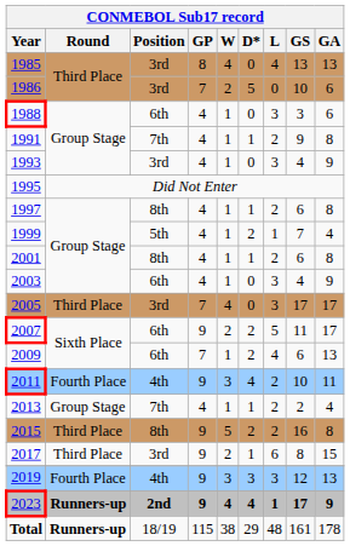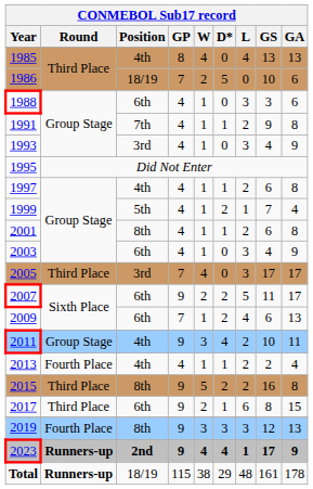 <table class="wikitable" style="text-align: center;">
 <tr>
 <th colspan=9><a href='#'>CONMEBOL Sub17 record</a></th>
 </tr>
 <tr>
 <th>Year</th>
 <th>Round</th>
 <th>Position</th>
 <th>GP</th>
 <th>W</th>
 <th>D*</th>
 <th>L</th>
 <th>GS</th>
 <th>GA</th>
 </tr>
 <tr bgcolor=cc9966>
 <td> <a href='#'>1985</a></td>
 <td rowspan=2>Third Place</td>
-<td>3rd</td>
+<td>4th</td>
 <td>8</td>
 <td>4</td>
 <td>0</td>
 <td>4</td>
 <td>13</td>
 <td>13</td>
 </tr>
 <tr bgcolor=cc9966>
 <td> <a href='#'>1986</a></td>
-<td>3rd</td>
+<td>18/19</td>
 <td>7</td>
 <td>2</td>
 <td>5</td>
 <td>0</td>
 <td>10</td>
 <td>6</td>
 </tr>
 <tr>
 <td style="border: 3px solid red"> <a href='#'>1988</a></td>
 <td rowspan=3>Group Stage</td>
 <td>6th</td>
 <td>4</td>
 <td>1</td>
 <td>0</td>
 <td>3</td>
 <td>3</td>
 <td>6</td>
 </tr>
 <tr>
 <td> <a href='#'>1991</a></td>
 <td>7th</td>
 <td>4</td>
 <td>1</td>
 <td>1</td>
 <td>2</td>
 <td>9</td>
 <td>8</td>
 </tr>
 <tr>
 <td> <a href='#'>1993</a></td>
 <td>3rd</td>
 <td>4</td>
 <td>1</td>
 <td>0</td>
 <td>3</td>
 <td>4</td>
 <td>9</td>
 </tr>
 <tr>
 <td> <a href='#'>1995</a></td>
 <td rowspan=1 colspan=8><em>Did Not Enter</em></td>
 </tr>
 <tr>
 <td> <a href='#'>1997</a></td>
 <td rowspan=4>Group Stage</td>
-<td>8th</td>
+<td>4th</td>
 <td>4</td>
 <td>1</td>
 <td>1</td>
 <td>2</td>
 <td>6</td>
 <td>8</td>
 </tr>
 <tr>
 <td> <a href='#'>1999</a></td>
 <td>5th</td>
 <td>4</td>
 <td>1</td>
 <td>2</td>
 <td>1</td>
 <td>7</td>
 <td>4</td>
 </tr>
 <tr>
 <td> <a href='#'>2001</a></td>
 <td>8th</td>
 <td>4</td>
 <td>1</td>
 <td>1</td>
 <td>2</td>
 <td>6</td>
 <td>8</td>
 </tr>
 <tr>
 <td> <a href='#'>2003</a></td>
 <td>6th</td>
 <td>4</td>
 <td>1</td>
 <td>0</td>
 <td>3</td>
 <td>4</td>
 <td>9</td>
 </tr>
 <tr bgcolor=cc9966>
 <td> <a href='#'>2005</a></td>
 <td>Third Place</td>
 <td>3rd</td>
 <td>7</td>
 <td>4</td>
 <td>0</td>
 <td>3</td>
 <td>17</td>
 <td>17</td>
 </tr>
 <tr>
 <td style="border: 3px solid red"> <a href='#'>2007</a></td>
 <td rowspan=2>Sixth Place</td>
 <td>6th</td>
 <td>9</td>
 <td>2</td>
 <td>2</td>
 <td>5</td>
 <td>11</td>
 <td>17</td>
 </tr>
 <tr>
 <td> <a href='#'>2009</a></td>
 <td>6th</td>
 <td>7</td>
 <td>1</td>
 <td>2</td>
 <td>4</td>
 <td>6</td>
 <td>13</td>
 </tr>
 <tr style="background:#9ACDFF">
 <td style="border: 3px solid red"> <a href='#'>2011</a></td>
-<td>Fourth Place</td>
+<td>Group Stage</td>
 <td>4th</td>
 <td>9</td>
 <td>3</td>
 <td>4</td>
 <td>2</td>
 <td>10</td>
 <td>11</td>
 </tr>
 <tr>
 <td> <a href='#'>2013</a></td>
-<td>Group Stage</td>
-<td>7th</td>
+<td>Fourth Place</td>
+<td>4th</td>
 <td>4</td>
 <td>1</td>
 <td>1</td>
 <td>2</td>
 <td>2</td>
 <td>4</td>
 </tr>
 <tr bgcolor=cc9966>
 <td> <a href='#'>2015</a></td>
 <td>Third Place</td>
 <td>8th</td>
 <td>9</td>
 <td>5</td>
 <td>2</td>
 <td>2</td>
 <td>16</td>
 <td>8</td>
 </tr>
 <tr>
 <td> <a href='#'>2017</a></td>
 <td>Third Place</td>
-<td>3rd</td>
+<td>6th</td>
 <td>9</td>
 <td>2</td>
 <td>1</td>
 <td>6</td>
 <td>8</td>
 <td>15</td>
 </tr>
 <tr>
 </tr>
 <tr style="background:#9ACDFF">
 <td> <a href='#'>2019</a></td>
 <td>Fourth Place</td>
-<td>4th</td>
+<td>8th</td>
 <td>9</td>
 <td>3</td>
 <td>3</td>
 <td>3</td>
 <td>12</td>
 <td>13</td>
 </tr>
 <tr bgcolor=silver>
 <td style="border: 3px solid red"> <a href='#'>2023</a></td>
 <td><strong>Runners-up</strong></td>
 <td><strong>2nd</strong></td>
 <td><strong>9</strong></td>
 <td><strong>4</strong></td>
 <td><strong>4</strong></td>
 <td><strong>1</strong></td>
 <td><strong>17</strong></td>
 <td><strong>9</strong></td>
 </tr>
 <tr>
 <td><strong>Total</strong></td>
 <td><strong>Runners-up</strong></td>
 <td>18/19</td>
 <td>115</td>
 <td>38</td>
 <td>29</td>
 <td>48</td>
 <td>161</td>
 <td>178</td>
 </tr>
 </table>
